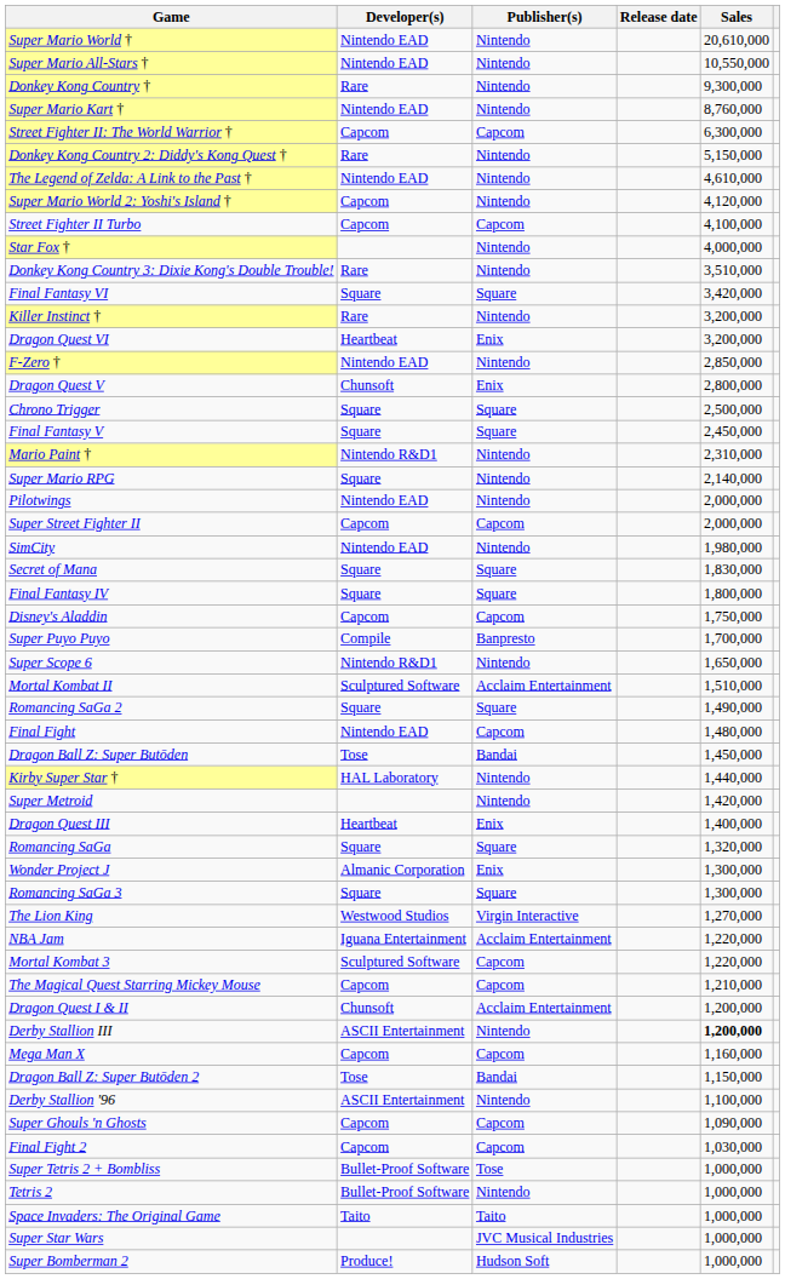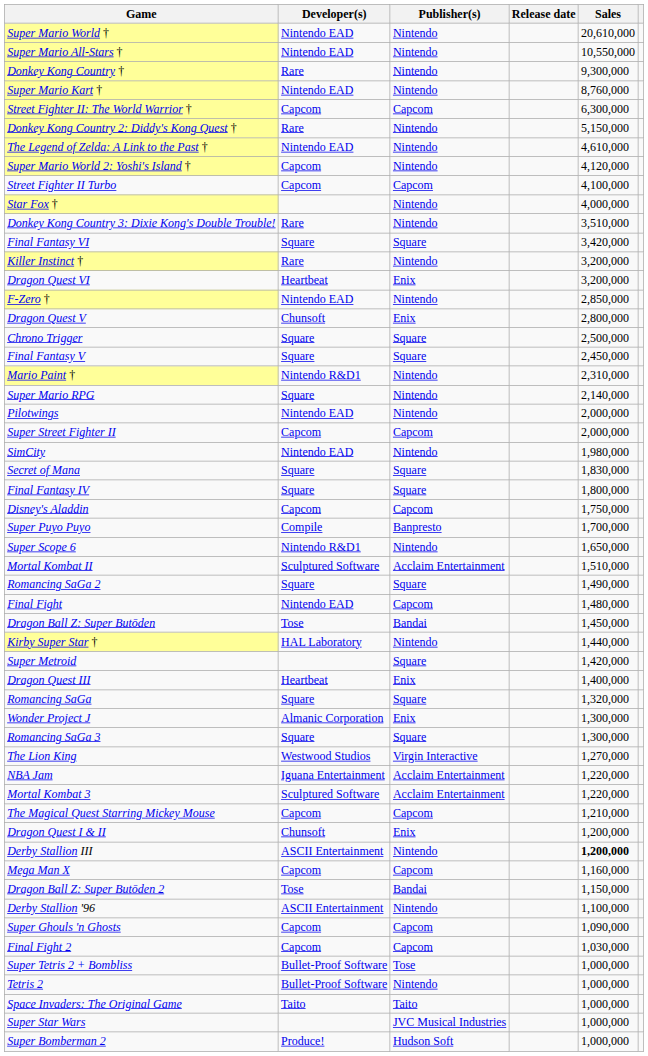 <table class="wikitable sortable sticky-header static-row-numbers">
 <tr class=static-row-header>
 <th scope="col">Game</th>
 <th scope="col">Developer(s)</th>
 <th scope="col">Publisher(s)</th>
 <th scope="col">Release date</th>
 <th scope="col">Sales</th>
 <th scope="col" class="unsortable"></th>
 </tr>
 <tr>
 <td bgcolor="#FFFF99"><em><a href='#'>Super Mario World</a></em> †</td>
 <td><a href='#'>Nintendo EAD</a></td>
 <td><a href='#'>Nintendo</a></td>
 <td></td>
 <td>20,610,000</td>
 <td align="center"></td>
 </tr>
 <tr>
 <td bgcolor="#FFFF99"><em><a href='#'>Super Mario All-Stars</a></em> †</td>
 <td><a href='#'>Nintendo EAD</a></td>
 <td><a href='#'>Nintendo</a></td>
 <td></td>
 <td>10,550,000</td>
 <td align="center"></td>
 </tr>
 <tr>
 <td bgcolor="#FFFF99"><em><a href='#'>Donkey Kong Country</a></em> †</td>
 <td><a href='#'>Rare</a></td>
 <td><a href='#'>Nintendo</a></td>
 <td></td>
 <td>9,300,000</td>
 <td align="center"></td>
 </tr>
 <tr>
 <td bgcolor="#FFFF99"><em><a href='#'>Super Mario Kart</a></em> †</td>
 <td><a href='#'>Nintendo EAD</a></td>
 <td><a href='#'>Nintendo</a></td>
 <td></td>
 <td>8,760,000</td>
 <td align="center"></td>
 </tr>
 <tr>
 <td bgcolor="#FFFF99"><em><a href='#'>Street Fighter II: The World Warrior</a></em> †</td>
 <td><a href='#'>Capcom</a></td>
 <td><a href='#'>Capcom</a></td>
 <td></td>
 <td>6,300,000</td>
 <td align="center"></td>
 </tr>
 <tr>
 <td bgcolor="#FFFF99"><em><a href='#'>Donkey Kong Country 2: Diddy's Kong Quest</a></em> †</td>
 <td><a href='#'>Rare</a></td>
 <td><a href='#'>Nintendo</a></td>
 <td></td>
 <td>5,150,000</td>
 <td align="center"></td>
 </tr>
 <tr>
 <td bgcolor="#FFFF99"><em><a href='#'>The Legend of Zelda: A Link to the Past</a></em> †</td>
 <td><a href='#'>Nintendo EAD</a></td>
 <td><a href='#'>Nintendo</a></td>
 <td></td>
 <td>4,610,000</td>
 <td align="center"></td>
 </tr>
 <tr>
 <td bgcolor="#FFFF99"><em><a href='#'>Super Mario World 2: Yoshi's Island</a></em> †</td>
 <td><a href='#'>Capcom</a></td>
 <td><a href='#'>Nintendo</a></td>
 <td></td>
 <td>4,120,000</td>
 <td align="center"></td>
 </tr>
 <tr>
 <td><em><a href='#'>Street Fighter II Turbo</a></em></td>
 <td><a href='#'>Capcom</a></td>
 <td><a href='#'>Capcom</a></td>
 <td></td>
 <td>4,100,000</td>
 <td align="center"></td>
 </tr>
 <tr>
 <td bgcolor="#FFFF99"><em><a href='#'>Star Fox</a></em> †</td>
 <td></td>
 <td><a href='#'>Nintendo</a></td>
 <td></td>
 <td>4,000,000</td>
 <td align="center"></td>
 </tr>
 <tr>
 <td><em><a href='#'>Donkey Kong Country 3: Dixie Kong's Double Trouble!</a></em></td>
 <td><a href='#'>Rare</a></td>
 <td><a href='#'>Nintendo</a></td>
 <td></td>
 <td>3,510,000</td>
 <td align="center"></td>
 </tr>
 <tr>
 <td><em><a href='#'>Final Fantasy VI</a></em></td>
 <td><a href='#'>Square</a></td>
 <td><a href='#'>Square</a></td>
 <td></td>
 <td>3,420,000</td>
 <td align="center"></td>
 </tr>
 <tr>
 <td bgcolor="#FFFF99"><em><a href='#'>Killer Instinct</a></em> †</td>
 <td><a href='#'>Rare</a></td>
 <td><a href='#'>Nintendo</a></td>
 <td></td>
 <td>3,200,000</td>
 <td align="center"></td>
 </tr>
 <tr>
 <td><em><a href='#'>Dragon Quest VI</a></em></td>
 <td><a href='#'>Heartbeat</a></td>
 <td><a href='#'>Enix</a></td>
 <td></td>
 <td>3,200,000</td>
 <td align="center"></td>
 </tr>
 <tr>
 <td bgcolor="#FFFF99"><em><a href='#'>F-Zero</a></em> †</td>
 <td><a href='#'>Nintendo EAD</a></td>
 <td><a href='#'>Nintendo</a></td>
 <td></td>
 <td>2,850,000</td>
 <td align="center"></td>
 </tr>
 <tr>
 <td><em><a href='#'>Dragon Quest V</a></em></td>
 <td><a href='#'>Chunsoft</a></td>
 <td><a href='#'>Enix</a></td>
 <td></td>
 <td>2,800,000</td>
 <td align="center"></td>
 </tr>
 <tr>
 <td><em><a href='#'>Chrono Trigger</a></em></td>
 <td><a href='#'>Square</a></td>
 <td><a href='#'>Square</a></td>
 <td></td>
 <td>2,500,000</td>
 <td align="center"></td>
 </tr>
 <tr>
 <td><em><a href='#'>Final Fantasy V</a></em></td>
 <td><a href='#'>Square</a></td>
 <td><a href='#'>Square</a></td>
 <td></td>
 <td>2,450,000</td>
 <td align="center"></td>
 </tr>
 <tr>
 <td bgcolor="#FFFF99"><em><a href='#'>Mario Paint</a></em> †</td>
 <td><a href='#'>Nintendo R&D1</a></td>
 <td><a href='#'>Nintendo</a></td>
 <td></td>
 <td>2,310,000</td>
 <td align="center"></td>
 </tr>
 <tr>
 <td><em><a href='#'>Super Mario RPG</a></em></td>
 <td><a href='#'>Square</a></td>
 <td><a href='#'>Nintendo</a></td>
 <td></td>
 <td>2,140,000</td>
 <td align="center"></td>
 </tr>
 <tr>
 <td><em><a href='#'>Pilotwings</a></em></td>
 <td><a href='#'>Nintendo EAD</a></td>
 <td><a href='#'>Nintendo</a></td>
 <td></td>
 <td>2,000,000</td>
 <td align="center"></td>
 </tr>
 <tr>
 <td><em><a href='#'>Super Street Fighter II</a></em></td>
 <td><a href='#'>Capcom</a></td>
 <td><a href='#'>Capcom</a></td>
 <td></td>
 <td>2,000,000</td>
 <td align="center"></td>
 </tr>
 <tr>
 <td><em><a href='#'>SimCity</a></em></td>
 <td><a href='#'>Nintendo EAD</a></td>
 <td><a href='#'>Nintendo</a></td>
 <td></td>
 <td>1,980,000</td>
 <td align="center"></td>
 </tr>
 <tr>
 <td><em><a href='#'>Secret of Mana</a></em></td>
 <td><a href='#'>Square</a></td>
 <td><a href='#'>Square</a></td>
 <td></td>
 <td>1,830,000</td>
 <td align="center"></td>
 </tr>
 <tr>
 <td><em><a href='#'>Final Fantasy IV</a></em></td>
 <td><a href='#'>Square</a></td>
 <td><a href='#'>Square</a></td>
 <td></td>
 <td>1,800,000</td>
 <td align="center"></td>
 </tr>
 <tr>
 <td><em><a href='#'>Disney's Aladdin</a></em></td>
 <td><a href='#'>Capcom</a></td>
 <td><a href='#'>Capcom</a></td>
 <td></td>
 <td>1,750,000</td>
 <td align="center"></td>
 </tr>
 <tr>
 <td><em><a href='#'>Super Puyo Puyo</a></em></td>
 <td><a href='#'>Compile</a></td>
 <td><a href='#'>Banpresto</a></td>
 <td></td>
 <td>1,700,000</td>
 <td align="center"></td>
 </tr>
 <tr>
 <td><em><a href='#'>Super Scope 6</a></em></td>
 <td><a href='#'>Nintendo R&D1</a></td>
 <td><a href='#'>Nintendo</a></td>
 <td></td>
 <td>1,650,000</td>
 <td align="center"></td>
 </tr>
 <tr>
 <td><em><a href='#'>Mortal Kombat II</a></em></td>
 <td><a href='#'>Sculptured Software</a></td>
 <td><a href='#'>Acclaim Entertainment</a></td>
 <td></td>
 <td>1,510,000</td>
 <td align="center"></td>
 </tr>
 <tr>
 <td><em><a href='#'>Romancing SaGa 2</a></em></td>
 <td><a href='#'>Square</a></td>
 <td><a href='#'>Square</a></td>
 <td></td>
 <td>1,490,000</td>
 <td align="center"></td>
 </tr>
 <tr>
 <td><em><a href='#'>Final Fight</a></em></td>
 <td><a href='#'>Nintendo EAD</a></td>
 <td><a href='#'>Capcom</a></td>
 <td></td>
 <td>1,480,000</td>
 <td align="center"></td>
 </tr>
 <tr>
 <td><em><a href='#'>Dragon Ball Z: Super Butōden</a></em></td>
 <td><a href='#'>Tose</a></td>
 <td><a href='#'>Bandai</a></td>
 <td></td>
 <td>1,450,000</td>
 <td align="center"></td>
 </tr>
 <tr>
 <td bgcolor="#FFFF99"><em><a href='#'>Kirby Super Star</a></em> †</td>
 <td><a href='#'>HAL Laboratory</a></td>
 <td><a href='#'>Nintendo</a></td>
 <td></td>
 <td>1,440,000</td>
 <td align="center"></td>
 </tr>
 <tr>
 <td><em><a href='#'>Super Metroid</a></em></td>
 <td></td>
-<td><a href='#'>Nintendo</a></td>
+<td><a href='#'>Square</a></td>
 <td></td>
 <td>1,420,000</td>
 <td align="center"></td>
 </tr>
 <tr>
 <td><em><a href='#'>Dragon Quest III</a></em></td>
 <td><a href='#'>Heartbeat</a></td>
 <td><a href='#'>Enix</a></td>
 <td></td>
 <td>1,400,000</td>
 <td align="center"></td>
 </tr>
 <tr>
 <td><em><a href='#'>Romancing SaGa</a></em></td>
 <td><a href='#'>Square</a></td>
 <td><a href='#'>Square</a></td>
 <td></td>
 <td>1,320,000</td>
 <td align="center"></td>
 </tr>
 <tr>
 <td><em><a href='#'>Wonder Project J</a></em></td>
 <td><a href='#'>Almanic Corporation</a></td>
 <td><a href='#'>Enix</a></td>
 <td></td>
 <td>1,300,000</td>
 <td align="center"></td>
 </tr>
 <tr>
 <td><em><a href='#'>Romancing SaGa 3</a></em></td>
 <td><a href='#'>Square</a></td>
 <td><a href='#'>Square</a></td>
 <td></td>
 <td>1,300,000</td>
 <td align="center"></td>
 </tr>
 <tr>
 <td><em><a href='#'>The Lion King</a></em></td>
 <td><a href='#'>Westwood Studios</a></td>
 <td><a href='#'>Virgin Interactive</a></td>
 <td></td>
 <td>1,270,000</td>
 <td align="center"></td>
 </tr>
 <tr>
 <td><em><a href='#'>NBA Jam</a></em></td>
 <td><a href='#'>Iguana Entertainment</a></td>
 <td><a href='#'>Acclaim Entertainment</a></td>
 <td></td>
 <td>1,220,000</td>
 <td align="center"></td>
 </tr>
 <tr>
 <td><em><a href='#'>Mortal Kombat 3</a></em></td>
 <td><a href='#'>Sculptured Software</a></td>
-<td><a href='#'>Capcom</a></td>
+<td><a href='#'>Acclaim Entertainment</a></td>
 <td></td>
 <td>1,220,000</td>
 <td align="center"></td>
 </tr>
 <tr>
 <td><em><a href='#'>The Magical Quest Starring Mickey Mouse</a></em></td>
 <td><a href='#'>Capcom</a></td>
 <td><a href='#'>Capcom</a></td>
 <td></td>
 <td>1,210,000</td>
 <td align="center"></td>
 </tr>
 <tr>
 <td><em><a href='#'>Dragon Quest I & II</a></em></td>
 <td><a href='#'>Chunsoft</a></td>
-<td><a href='#'>Acclaim Entertainment</a></td>
+<td><a href='#'>Enix</a></td>
 <td></td>
 <td>1,200,000</td>
 <td align="center"></td>
 </tr>
 <tr>
 <td><em><a href='#'>Derby Stallion</a> III</em></td>
 <td><a href='#'>ASCII Entertainment</a></td>
 <td><a href='#'>Nintendo</a></td>
 <td></td>
 <td><strong>1,200,000</strong></td>
 <td align="center"></td>
 </tr>
 <tr>
 <td><em><a href='#'>Mega Man X</a></em></td>
 <td><a href='#'>Capcom</a></td>
 <td><a href='#'>Capcom</a></td>
 <td></td>
 <td>1,160,000</td>
 <td align="center"></td>
 </tr>
 <tr>
 <td><em><a href='#'>Dragon Ball Z: Super Butōden 2</a></em></td>
 <td><a href='#'>Tose</a></td>
 <td><a href='#'>Bandai</a></td>
 <td></td>
 <td>1,150,000</td>
 <td align="center"></td>
 </tr>
 <tr>
 <td><em><a href='#'>Derby Stallion</a> '96</em></td>
 <td><a href='#'>ASCII Entertainment</a></td>
 <td><a href='#'>Nintendo</a></td>
 <td></td>
 <td>1,100,000</td>
 <td align="center"></td>
 </tr>
 <tr>
 <td><em><a href='#'>Super Ghouls 'n Ghosts</a></em></td>
 <td><a href='#'>Capcom</a></td>
 <td><a href='#'>Capcom</a></td>
 <td></td>
 <td>1,090,000</td>
 <td align="center"></td>
 </tr>
 <tr>
 <td><em><a href='#'>Final Fight 2</a></em></td>
 <td><a href='#'>Capcom</a></td>
 <td><a href='#'>Capcom</a></td>
 <td></td>
 <td>1,030,000</td>
 <td align="center"></td>
 </tr>
 <tr>
 <td><em><a href='#'>Super Tetris 2 + Bombliss</a></em></td>
 <td><a href='#'>Bullet-Proof Software</a></td>
 <td><a href='#'>Tose</a></td>
 <td></td>
 <td>1,000,000</td>
 <td align="center"></td>
 </tr>
 <tr>
 <td><em><a href='#'>Tetris 2</a></em></td>
 <td><a href='#'>Bullet-Proof Software</a></td>
 <td><a href='#'>Nintendo</a></td>
 <td></td>
 <td>1,000,000</td>
 <td align="center"></td>
 </tr>
 <tr>
 <td><em><a href='#'>Space Invaders: The Original Game</a></em></td>
 <td><a href='#'>Taito</a></td>
 <td><a href='#'>Taito</a></td>
 <td></td>
 <td>1,000,000</td>
 <td align="center"></td>
 </tr>
 <tr>
 <td><em><a href='#'>Super Star Wars</a></em></td>
 <td></td>
 <td><a href='#'>JVC Musical Industries</a></td>
 <td></td>
 <td>1,000,000</td>
 <td align="center"></td>
 </tr>
 <tr>
 <td><em><a href='#'>Super Bomberman 2</a></em></td>
 <td><a href='#'>Produce!</a></td>
 <td><a href='#'>Hudson Soft</a></td>
 <td></td>
 <td>1,000,000</td>
 <td align="center"></td>
 </tr>
 </table>
